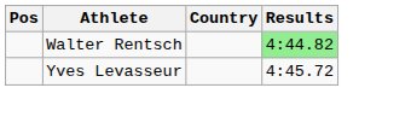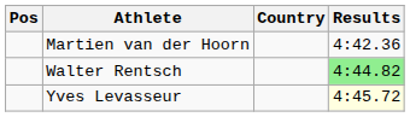 <table class="wikitable">
 <tr>
 <th>Pos</th>
 <th>Athlete</th>
 <th>Country</th>
 <th>Results</th>
+</tr>
+<tr>
+<td align="center"></td>
+<td>Martien van der Hoorn</td>
+<td></td>
+<td>4:42.36</td>
 </tr>
 <tr>
 <td align="center"></td>
 <td>Walter Rentsch</td>
 <td></td>
 <td style="background: lightgreen;">4:44.82</td>
 </tr>
 <tr>
 <td align="center"></td>
 <td>Yves Levasseur</td>
 <td></td>
-<td>4:45.72</td>
+<td style="background: lightyellow;">4:45.72</td>
 </tr>
 </table>
